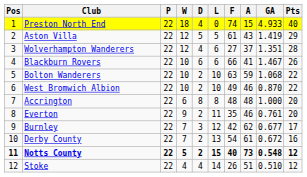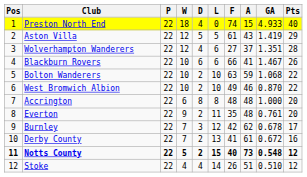 <table class="wikitable" style="text-align:center">
 <tr>
 <th width="20">Pos</th>
 <th width="220">Club</th>
 <th width="20">P</th>
 <th width="20">W</th>
 <th width="20">D</th>
 <th width="20">L</th>
 <th width="20">F</th>
 <th width="20">A</th>
 <th>GA</th>
 <th width="20">Pts</th>
 </tr>
 <tr bgcolor="#FFFF00">
 <td>1</td>
 <td align="left"><a href='#'>Preston North End</a></td>
 <td>22</td>
 <td>18</td>
 <td>4</td>
 <td>0</td>
 <td>74</td>
 <td>15</td>
 <td>4.933</td>
 <td>40</td>
 </tr>
 <tr>
 <td>2</td>
 <td align="left"><a href='#'>Aston Villa</a></td>
 <td>22</td>
 <td>12</td>
 <td>5</td>
 <td>5</td>
 <td>61</td>
 <td>43</td>
 <td>1.419</td>
 <td>29</td>
 </tr>
 <tr>
 <td>3</td>
 <td align="left"><a href='#'>Wolverhampton Wanderers</a></td>
 <td>22</td>
 <td>12</td>
 <td>4</td>
 <td>6</td>
 <td>27</td>
 <td>37</td>
 <td>1.351</td>
 <td>28</td>
 </tr>
 <tr>
 <td>4</td>
 <td align="left"><a href='#'>Blackburn Rovers</a></td>
 <td>22</td>
 <td>10</td>
 <td>6</td>
 <td>6</td>
 <td>66</td>
 <td>41</td>
 <td>1.467</td>
 <td>26</td>
 </tr>
 <tr>
 <td>5</td>
 <td align="left"><a href='#'>Bolton Wanderers</a></td>
 <td>22</td>
 <td>10</td>
 <td>2</td>
 <td>10</td>
 <td>63</td>
 <td>59</td>
 <td>1.068</td>
 <td>22</td>
 </tr>
 <tr>
 <td>6</td>
 <td align="left"><a href='#'>West Bromwich Albion</a></td>
 <td>22</td>
 <td>10</td>
 <td>2</td>
 <td>10</td>
 <td>49</td>
 <td>46</td>
 <td>0.870</td>
 <td>22</td>
 </tr>
 <tr>
 <td>7</td>
 <td align="left"><a href='#'>Accrington</a></td>
 <td>22</td>
 <td>6</td>
 <td>8</td>
 <td>8</td>
 <td>48</td>
 <td>48</td>
 <td>1.000</td>
 <td>20</td>
 </tr>
 <tr>
 <td>8</td>
 <td align="left"><a href='#'>Everton</a></td>
 <td>22</td>
 <td>9</td>
 <td>2</td>
 <td>11</td>
 <td>35</td>
-<td>46</td>
+<td>48</td>
 <td>0.761</td>
 <td>20</td>
 </tr>
 <tr>
 <td>9</td>
 <td align="left"><a href='#'>Burnley</a></td>
 <td>22</td>
 <td>7</td>
 <td>3</td>
 <td>12</td>
 <td>42</td>
 <td>62</td>
-<td>0.677</td>
+<td>0.678</td>
 <td>17</td>
 </tr>
 <tr>
 <td>10</td>
 <td align="left"><a href='#'>Derby County</a></td>
 <td>22</td>
 <td>7</td>
 <td>2</td>
 <td>13</td>
-<td>54</td>
+<td>41</td>
 <td>61</td>
 <td>0.672</td>
 <td>16</td>
 </tr>
 <tr>
 <td><strong>11</strong></td>
 <td align="left"><strong><a href='#'>Notts County</a></strong></td>
 <td><strong>22</strong></td>
 <td><strong>5</strong></td>
 <td><strong>2</strong></td>
 <td><strong>15</strong></td>
 <td><strong>40</strong></td>
 <td><strong>73</strong></td>
 <td><strong>0.548</strong></td>
 <td><strong>12</strong></td>
 </tr>
 <tr>
 <td>12</td>
 <td align="left"><a href='#'>Stoke</a></td>
 <td>22</td>
 <td>4</td>
 <td>4</td>
 <td>14</td>
 <td>26</td>
 <td>51</td>
 <td>0.510</td>
 <td>12</td>
 </tr>
 </table>
